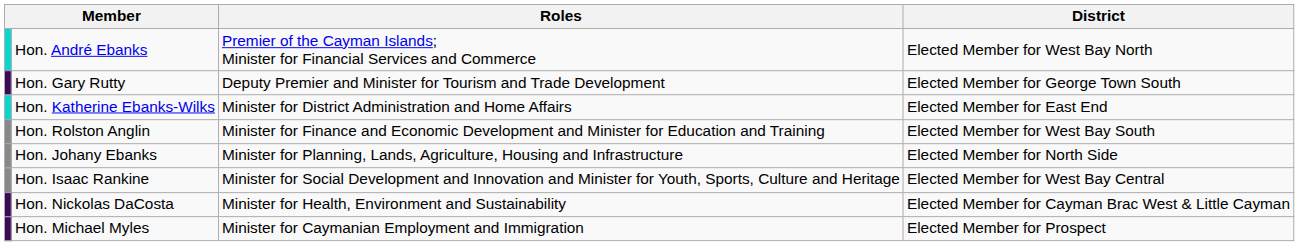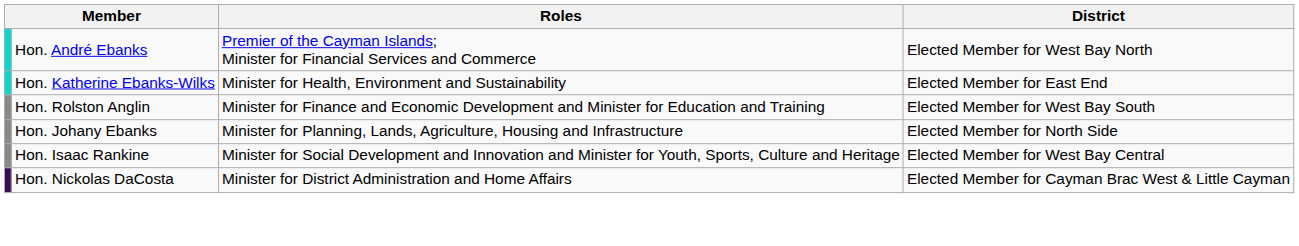 <table class="wikitable">
 <tr>
 <th colspan=2>Member</th>
 <th>Roles</th>
 <th>District</th>
 </tr>
 <tr>
 <td bgcolor=#0AD6D0></td>
 <td>Hon. <a href='#'>André Ebanks</a></td>
 <td><a href='#'>Premier of the Cayman Islands</a>;<br>Minister for Financial Services and Commerce</td>
 <td>Elected Member for West Bay North</td>
 </tr>
 <tr>
-<td bgcolor=#3C0959></td>
-<td>Hon. Gary Rutty</td>
-<td>Deputy Premier and Minister for Tourism and Trade Development</td>
-<td>Elected Member for George Town South</td>
-</tr>
-<tr>
 <td bgcolor=#0AD6D0></td>
 <td>Hon. <a href='#'>Katherine Ebanks-Wilks</a></td>
-<td>Minister for District Administration and Home Affairs</td>
+<td>Minister for Health, Environment and Sustainability</td>
 <td>Elected Member for East End</td>
 </tr>
 <tr>
 <td bgcolor=#888888></td>
 <td>Hon. Rolston Anglin</td>
 <td>Minister for Finance and Economic Development and Minister for Education and Training</td>
 <td>Elected Member for West Bay South</td>
 </tr>
 <tr>
 <td bgcolor=#888888></td>
 <td>Hon. Johany Ebanks</td>
 <td>Minister for Planning, Lands, Agriculture, Housing and Infrastructure</td>
 <td>Elected Member for North Side</td>
 </tr>
 <tr>
 <td bgcolor=#888888></td>
 <td>Hon. Isaac Rankine</td>
 <td>Minister for Social Development and Innovation and Minister for Youth, Sports, Culture and Heritage</td>
 <td>Elected Member for West Bay Central</td>
 </tr>
 <tr>
 <td bgcolor=#3C0959></td>
 <td>Hon. Nickolas DaCosta</td>
-<td>Minister for Health, Environment and Sustainability</td>
+<td>Minister for District Administration and Home Affairs</td>
 <td>Elected Member for Cayman Brac West & Little Cayman</td>
 </tr>
-<tr>
-<td bgcolor=#3C0959></td>
-<td>Hon. Michael Myles</td>
-<td>Minister for Caymanian Employment and Immigration</td>
-<td>Elected Member for Prospect</td>
-</tr>
 </table>
